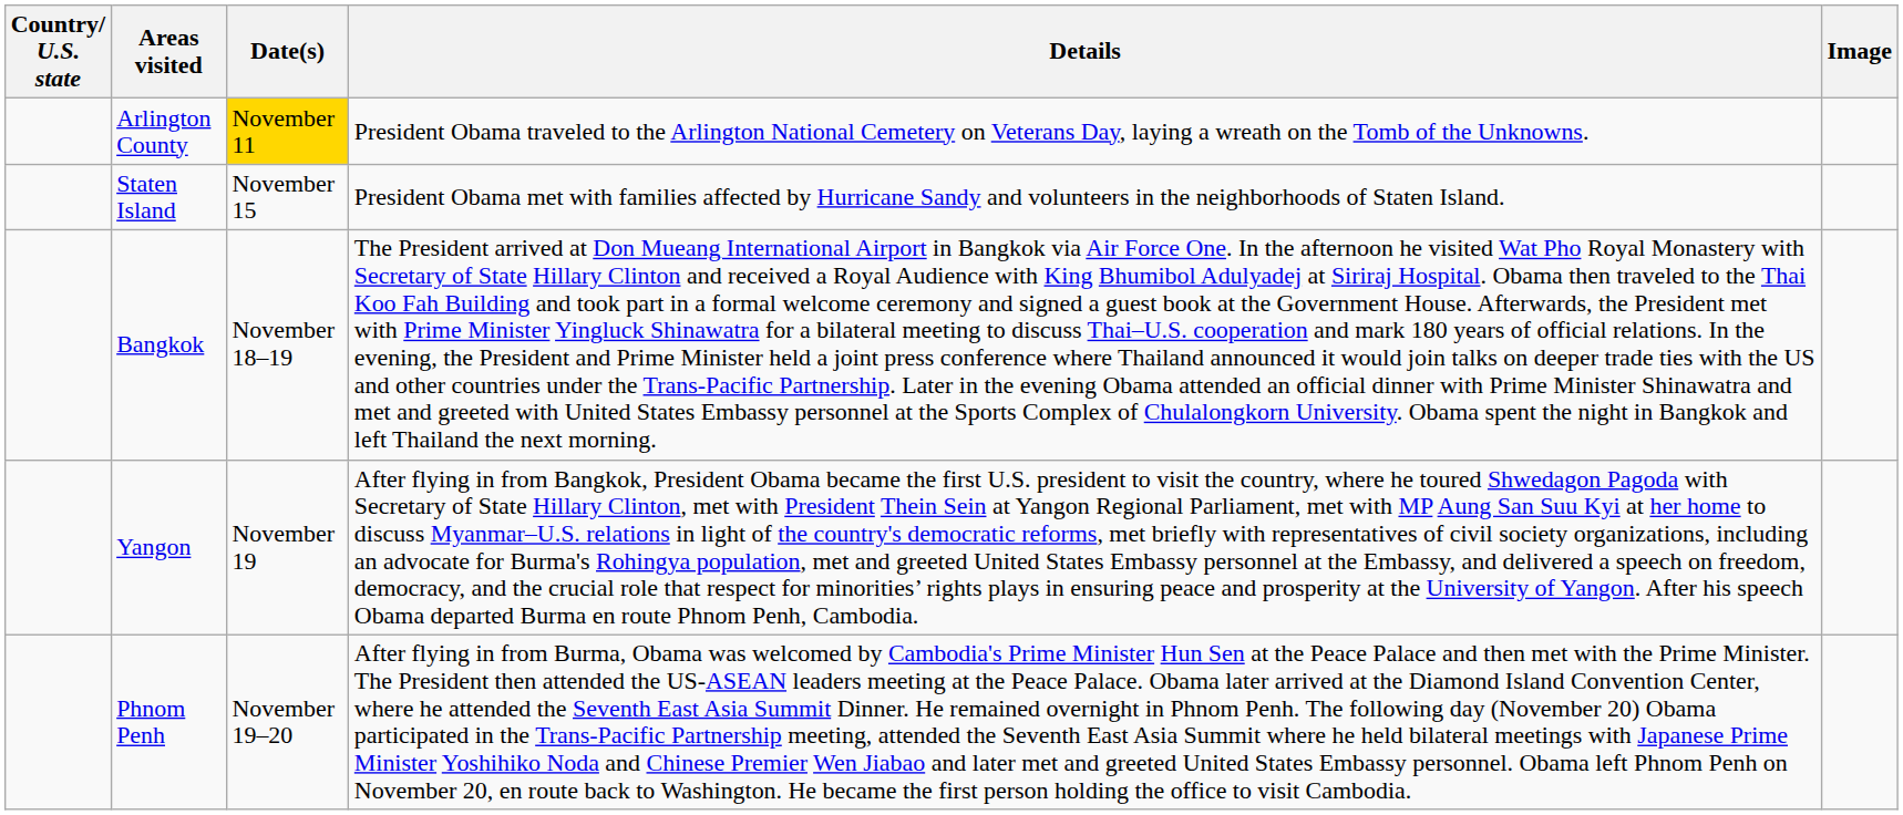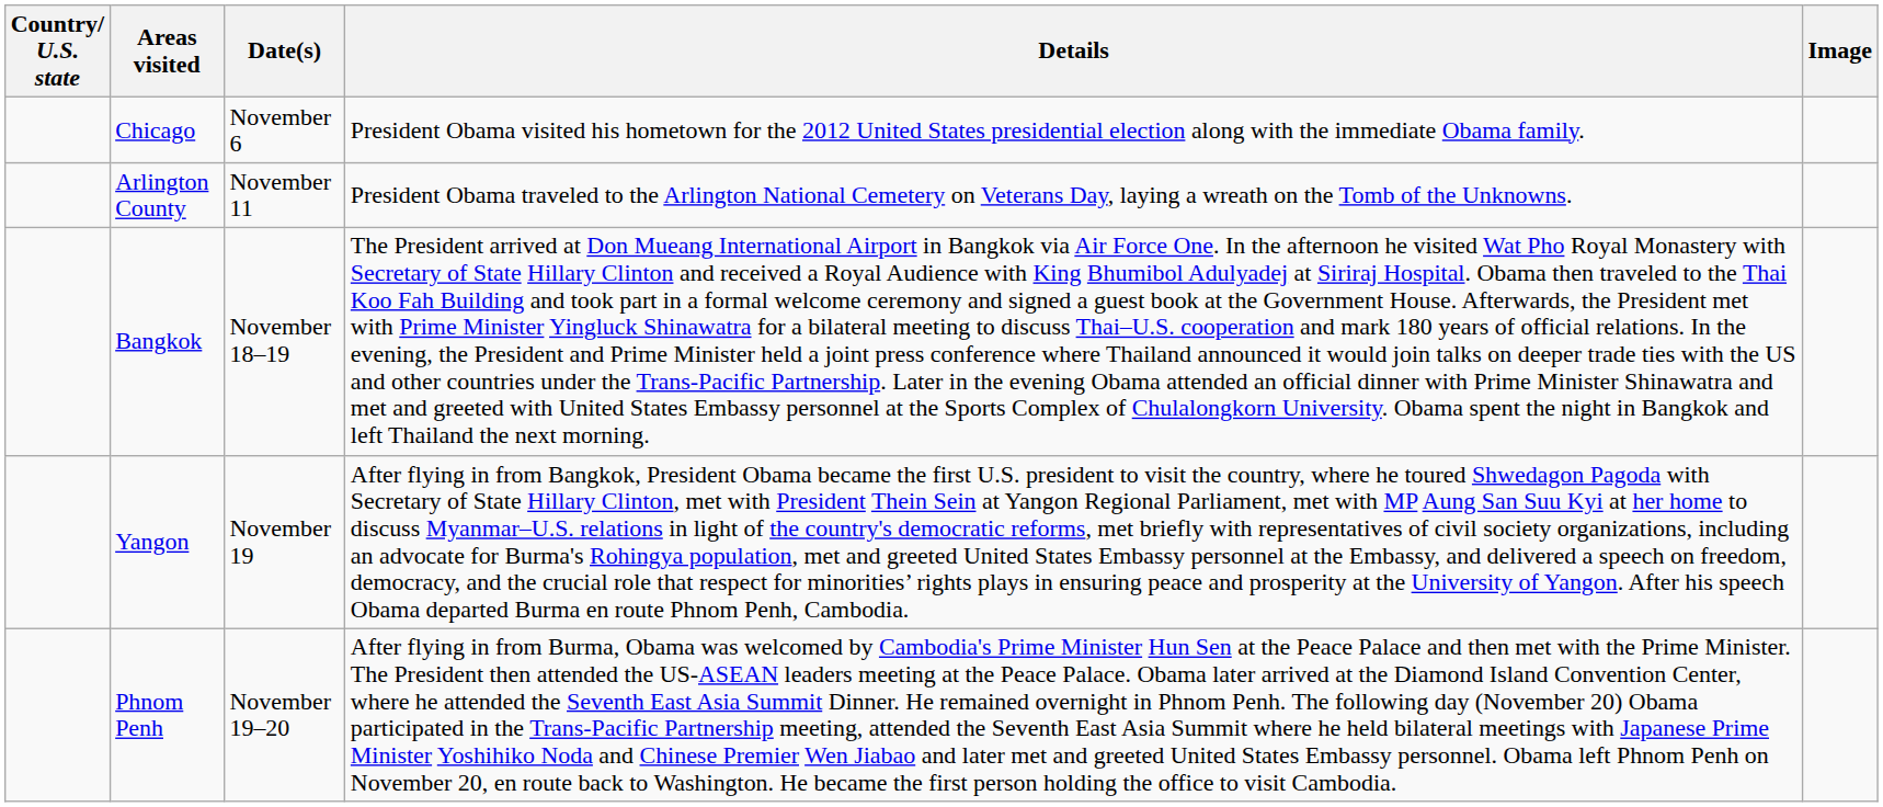 <table class="wikitable">
 <tr>
 <th>Country/<br><em>U.S. state</em></th>
 <th>Areas visited</th>
 <th>Date(s)</th>
 <th>Details</th>
 <th>Image</th>
 </tr>
 <tr>
 <td><em></em></td>
-<td><a href='#'>Arlington County</a></td>
-<td style="background: gold;">November 11</td>
-<td>President Obama traveled to the <a href='#'>Arlington National Cemetery</a> on <a href='#'>Veterans Day</a>, laying a wreath on the <a href='#'>Tomb of the Unknowns</a>.</td>
+<td><a href='#'>Chicago</a></td>
+<td>November 6</td>
+<td>President Obama visited his hometown for the <a href='#'>2012 United States presidential election</a> along with the immediate <a href='#'>Obama family</a>.</td>
 <td></td>
 </tr>
 <tr>
 <td><em></em></td>
-<td><a href='#'>Staten Island</a></td>
-<td>November 15</td>
-<td>President Obama met with families affected by <a href='#'>Hurricane Sandy</a> and volunteers in the neighborhoods of Staten Island.</td>
+<td><a href='#'>Arlington County</a></td>
+<td>November 11</td>
+<td>President Obama traveled to the <a href='#'>Arlington National Cemetery</a> on <a href='#'>Veterans Day</a>, laying a wreath on the <a href='#'>Tomb of the Unknowns</a>.</td>
 <td></td>
 </tr>
 <tr>
 <td></td>
 <td><a href='#'>Bangkok</a></td>
 <td>November 18–19</td>
 <td>The President arrived at <a href='#'>Don Mueang International Airport</a> in Bangkok via <a href='#'>Air Force One</a>. In the afternoon he visited <a href='#'>Wat Pho</a> Royal Monastery with <a href='#'>Secretary of State</a> <a href='#'>Hillary Clinton</a> and received a Royal Audience with <a href='#'>King</a> <a href='#'>Bhumibol Adulyadej</a> at <a href='#'>Siriraj Hospital</a>. Obama then traveled to the <a href='#'>Thai Koo Fah Building</a> and took part in a formal welcome ceremony and signed a guest book at the Government House. Afterwards, the President met with <a href='#'>Prime Minister</a> <a href='#'>Yingluck Shinawatra</a> for a bilateral meeting to discuss <a href='#'>Thai–U.S. cooperation</a> and mark 180 years of official relations. In the evening, the President and Prime Minister held a joint press conference where Thailand announced it would join talks on deeper trade ties with the US and other countries under the <a href='#'>Trans-Pacific Partnership</a>. Later in the evening Obama attended an official dinner with Prime Minister Shinawatra and met and greeted with United States Embassy personnel at the Sports Complex of <a href='#'>Chulalongkorn University</a>. Obama spent the night in Bangkok and left Thailand the next morning.</td>
 <td></td>
 </tr>
 <tr>
 <td></td>
 <td><a href='#'>Yangon</a></td>
 <td>November 19</td>
 <td>After flying in from Bangkok, President Obama became the first U.S. president to visit the country, where he toured <a href='#'>Shwedagon Pagoda</a> with Secretary of State <a href='#'>Hillary Clinton</a>, met with <a href='#'>President</a> <a href='#'>Thein Sein</a> at Yangon Regional Parliament, met with <a href='#'>MP</a> <a href='#'>Aung San Suu Kyi</a> at <a href='#'>her home</a> to discuss <a href='#'>Myanmar–U.S. relations</a> in light of <a href='#'>the country's democratic reforms</a>, met briefly with representatives of civil society organizations, including an advocate for Burma's <a href='#'>Rohingya population</a>, met and greeted United States Embassy personnel at the Embassy, and delivered a speech on freedom, democracy, and the crucial role that respect for minorities’ rights plays in ensuring peace and prosperity at the <a href='#'>University of Yangon</a>. After his speech Obama departed Burma en route Phnom Penh, Cambodia.</td>
 <td></td>
 </tr>
 <tr>
 <td></td>
 <td><a href='#'>Phnom Penh</a></td>
 <td>November 19–20</td>
 <td>After flying in from Burma, Obama was welcomed by <a href='#'>Cambodia's Prime Minister</a> <a href='#'>Hun Sen</a> at the Peace Palace and then met with the Prime Minister. The President then attended the US-<a href='#'>ASEAN</a> leaders meeting at the Peace Palace. Obama later arrived at the Diamond Island Convention Center, where he attended the <a href='#'>Seventh East Asia Summit</a> Dinner. He remained overnight in Phnom Penh. The following day (November 20) Obama participated in the <a href='#'>Trans-Pacific Partnership</a> meeting, attended the Seventh East Asia Summit where he held bilateral meetings with <a href='#'>Japanese Prime Minister</a> <a href='#'>Yoshihiko Noda</a> and <a href='#'>Chinese Premier</a> <a href='#'>Wen Jiabao</a> and later met and greeted United States Embassy personnel. Obama left Phnom Penh on November 20, en route back to Washington. He became the first person holding the office to visit Cambodia.</td>
 <td></td>
 </tr>
 </table>
